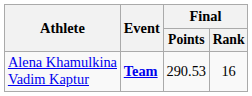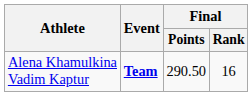 <table class="wikitable" style="font-size:90%;">
 <tr>
 <th rowspan=2>Athlete</th>
 <th rowspan=2>Event</th>
 <th colspan=2>Final</th>
 </tr>
 <tr style="font-size:95%">
 <th>Points</th>
 <th>Rank</th>
 </tr>
 <tr align=center>
 <td align=left><a href='#'>Alena Khamulkina</a><br><a href='#'>Vadim Kaptur</a></td>
 <td align=left><strong><a href='#'>Team</a></strong></td>
-<td>290.53</td>
+<td>290.50</td>
 <td>16</td>
 </tr>
 </table>
